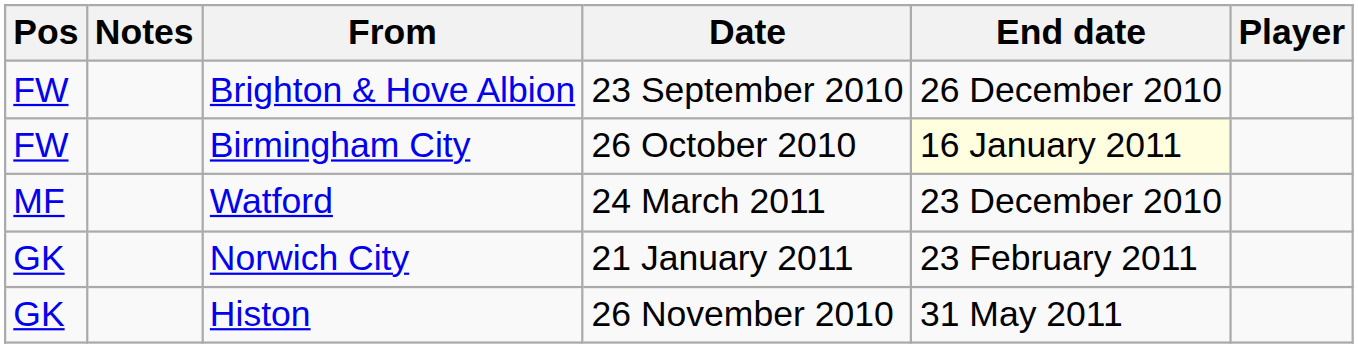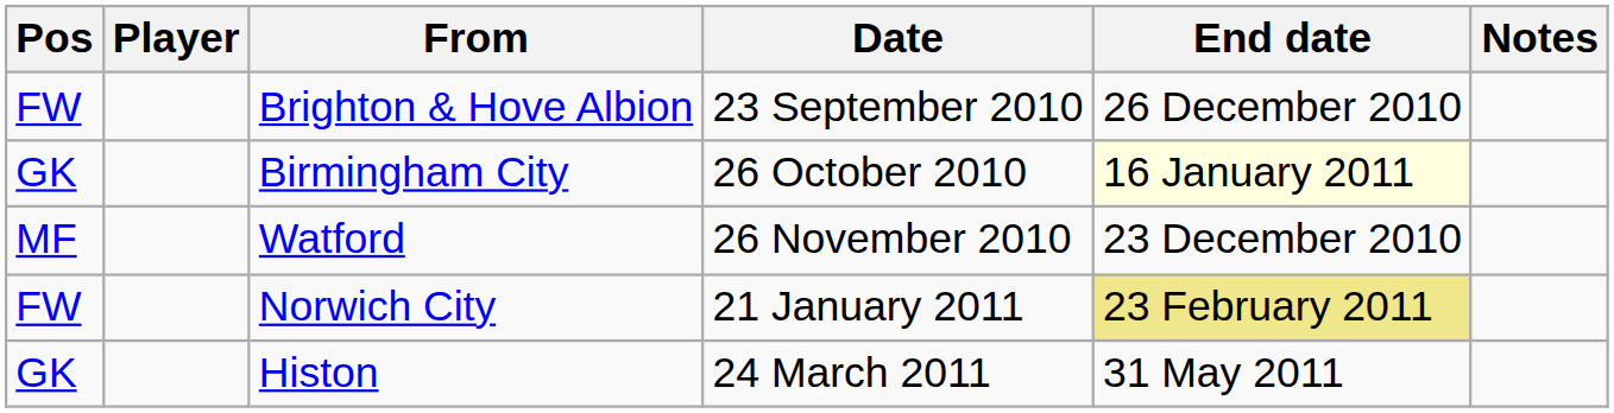 <table class="wikitable">
 <tr>
 <th>Pos</th>
-<th>Notes</th>
+<th>Player</th>
 <th>From</th>
 <th>Date</th>
 <th>End date</th>
-<th>Player</th>
+<th>Notes</th>
 </tr>
 <tr --->
 <td><a href='#'>FW</a></td>
 <td></td>
 <td><a href='#'>Brighton & Hove Albion</a></td>
 <td>23 September 2010</td>
 <td>26 December 2010</td>
 <td></td>
 </tr>
 <tr --->
-<td><a href='#'>FW</a></td>
+<td><a href='#'>GK</a></td>
 <td></td>
 <td><a href='#'>Birmingham City</a></td>
 <td>26 October 2010</td>
 <td style="background: lightyellow;">16 January 2011</td>
 <td></td>
 </tr>
 <tr --->
 <td><a href='#'>MF</a></td>
 <td></td>
 <td><a href='#'>Watford</a></td>
-<td>24 March 2011</td>
+<td>26 November 2010</td>
 <td>23 December 2010</td>
 <td></td>
 </tr>
 <tr --->
-<td><a href='#'>GK</a></td>
+<td><a href='#'>FW</a></td>
 <td></td>
 <td><a href='#'>Norwich City</a></td>
 <td>21 January 2011</td>
-<td>23 February 2011</td>
+<td style="background: khaki;">23 February 2011</td>
 <td></td>
 </tr>
 <tr --->
 <td><a href='#'>GK</a></td>
 <td></td>
 <td><a href='#'>Histon</a></td>
-<td>26 November 2010</td>
+<td>24 March 2011</td>
 <td>31 May 2011</td>
 <td></td>
 </tr>
 </table>
